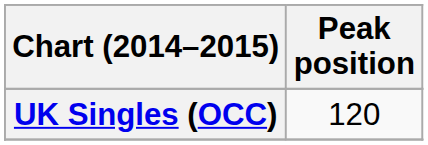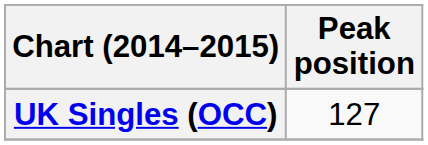 <table class="wikitable sortable plainrowheaders">
 <tr>
 <th scope="col">Chart (2014–2015)</th>
 <th scope="col">Peak<br>position</th>
 </tr>
 <tr>
 </tr>
 <tr>
 </tr>
 <tr>
 </tr>
 <tr>
 </tr>
 <tr>
 </tr>
 <tr>
 </tr>
 <tr>
 <th scope="row"><a href='#'>UK Singles</a> (<a href='#'>OCC</a>)</th>
-<td style="text-align:center;">120</td>
+<td style="text-align:center;">127</td>
 </tr>
 <tr>
 </tr>
 <tr>
 </tr>
 <tr>
 </tr>
 <tr>
 </tr>
 <tr>
 </tr>
 <tr>
 </tr>
 </table>
